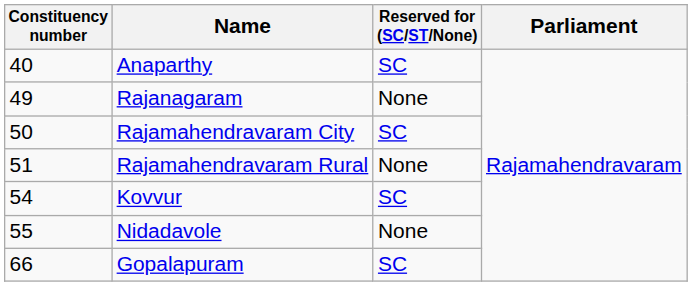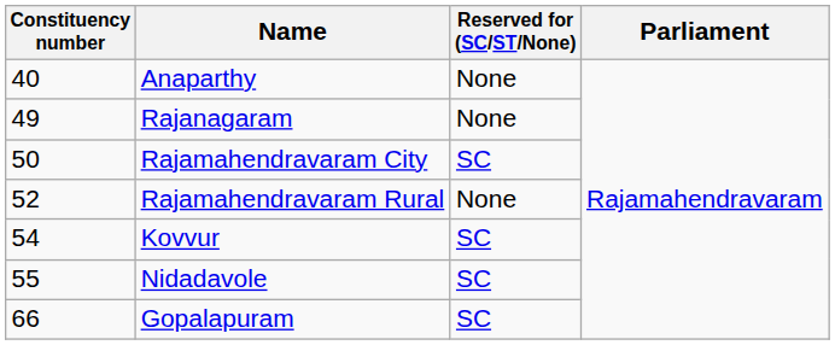 <table class="wikitable sortable">
 <tr>
 <th width="50px" style="font-size:75%">Constituency number</th>
 <th>Name</th>
 <th style="font-size:75%">Reserved for<br>(<a href='#'>SC</a>/<a href='#'>ST</a>/None)</th>
 <th>Parliament</th>
 </tr>
 <tr>
 <td>40</td>
 <td><a href='#'>Anaparthy</a></td>
-<td><a href='#'>SC</a></td>
+<td>None</td>
 <td rowspan="7"><a href='#'>Rajamahendravaram</a></td>
 </tr>
 <tr>
 <td>49</td>
 <td><a href='#'>Rajanagaram</a></td>
 <td>None</td>
 </tr>
 <tr>
 <td>50</td>
 <td><a href='#'>Rajamahendravaram  City</a></td>
 <td><a href='#'>SC</a></td>
 </tr>
 <tr>
-<td>51</td>
+<td>52</td>
 <td><a href='#'>Rajamahendravaram Rural</a></td>
 <td>None</td>
 </tr>
 <tr>
 <td>54</td>
 <td><a href='#'>Kovvur</a></td>
 <td><a href='#'>SC</a></td>
 </tr>
 <tr>
 <td>55</td>
 <td><a href='#'>Nidadavole</a></td>
-<td>None</td>
+<td><a href='#'>SC</a></td>
 </tr>
 <tr>
 <td>66</td>
 <td><a href='#'>Gopalapuram</a></td>
 <td><a href='#'>SC</a></td>
 </tr>
 </table>
